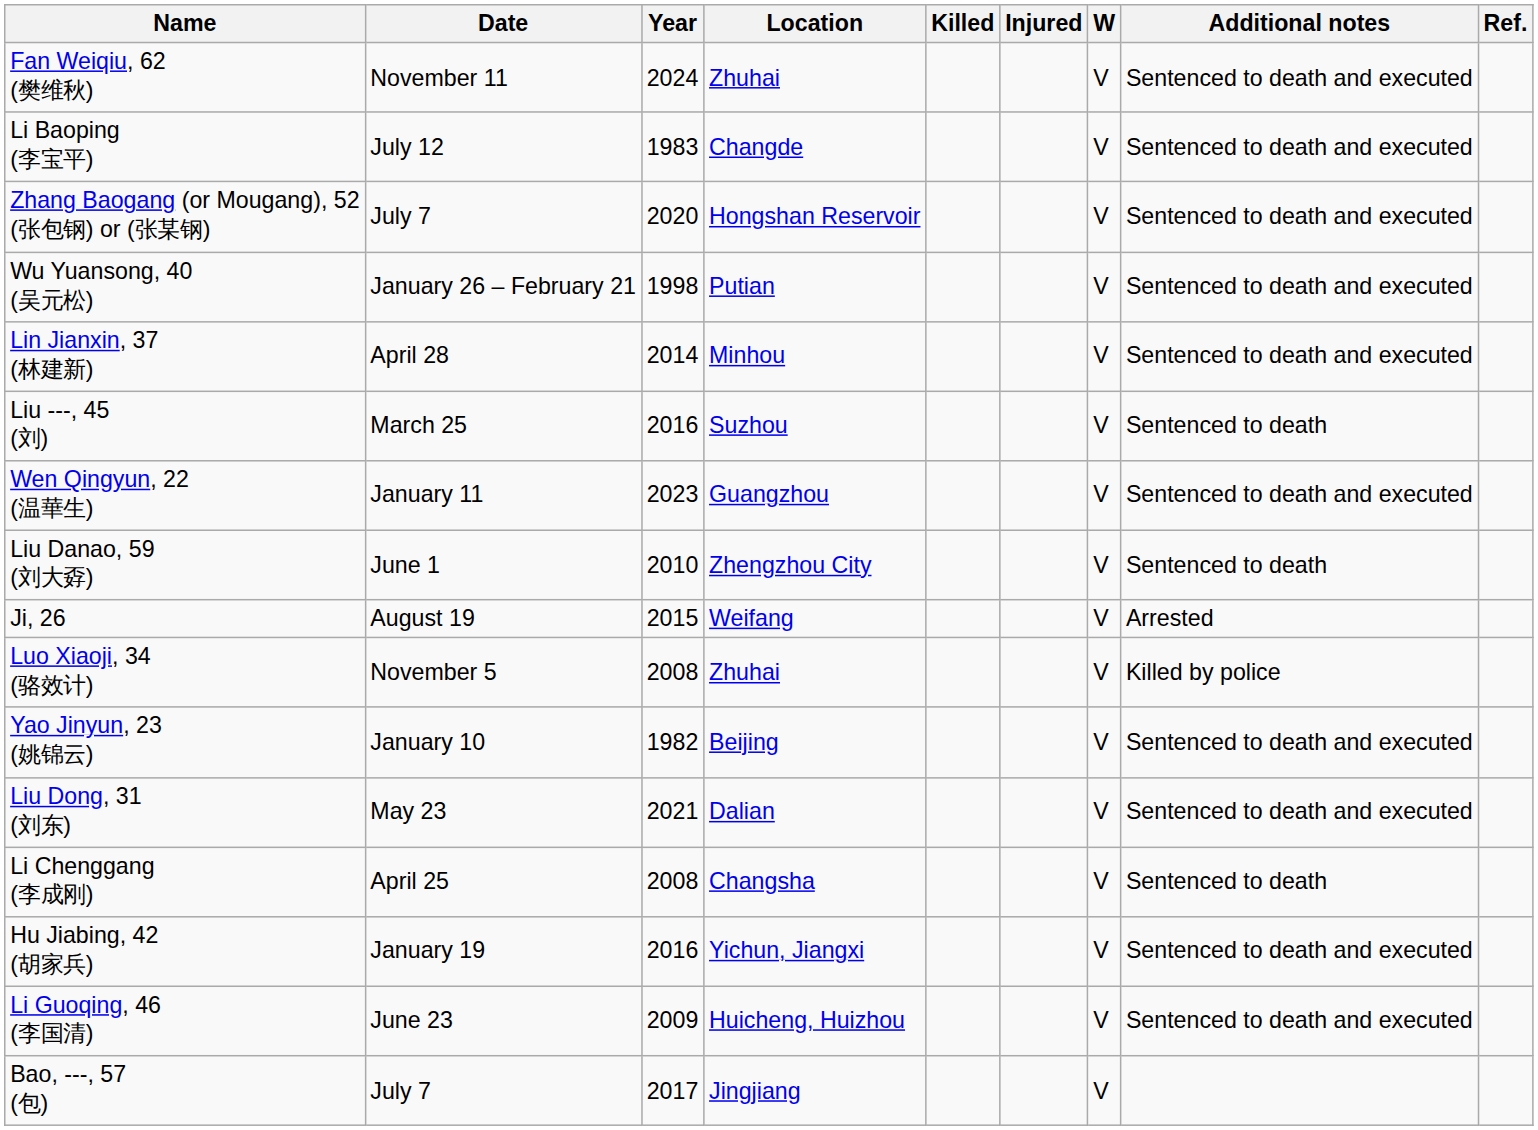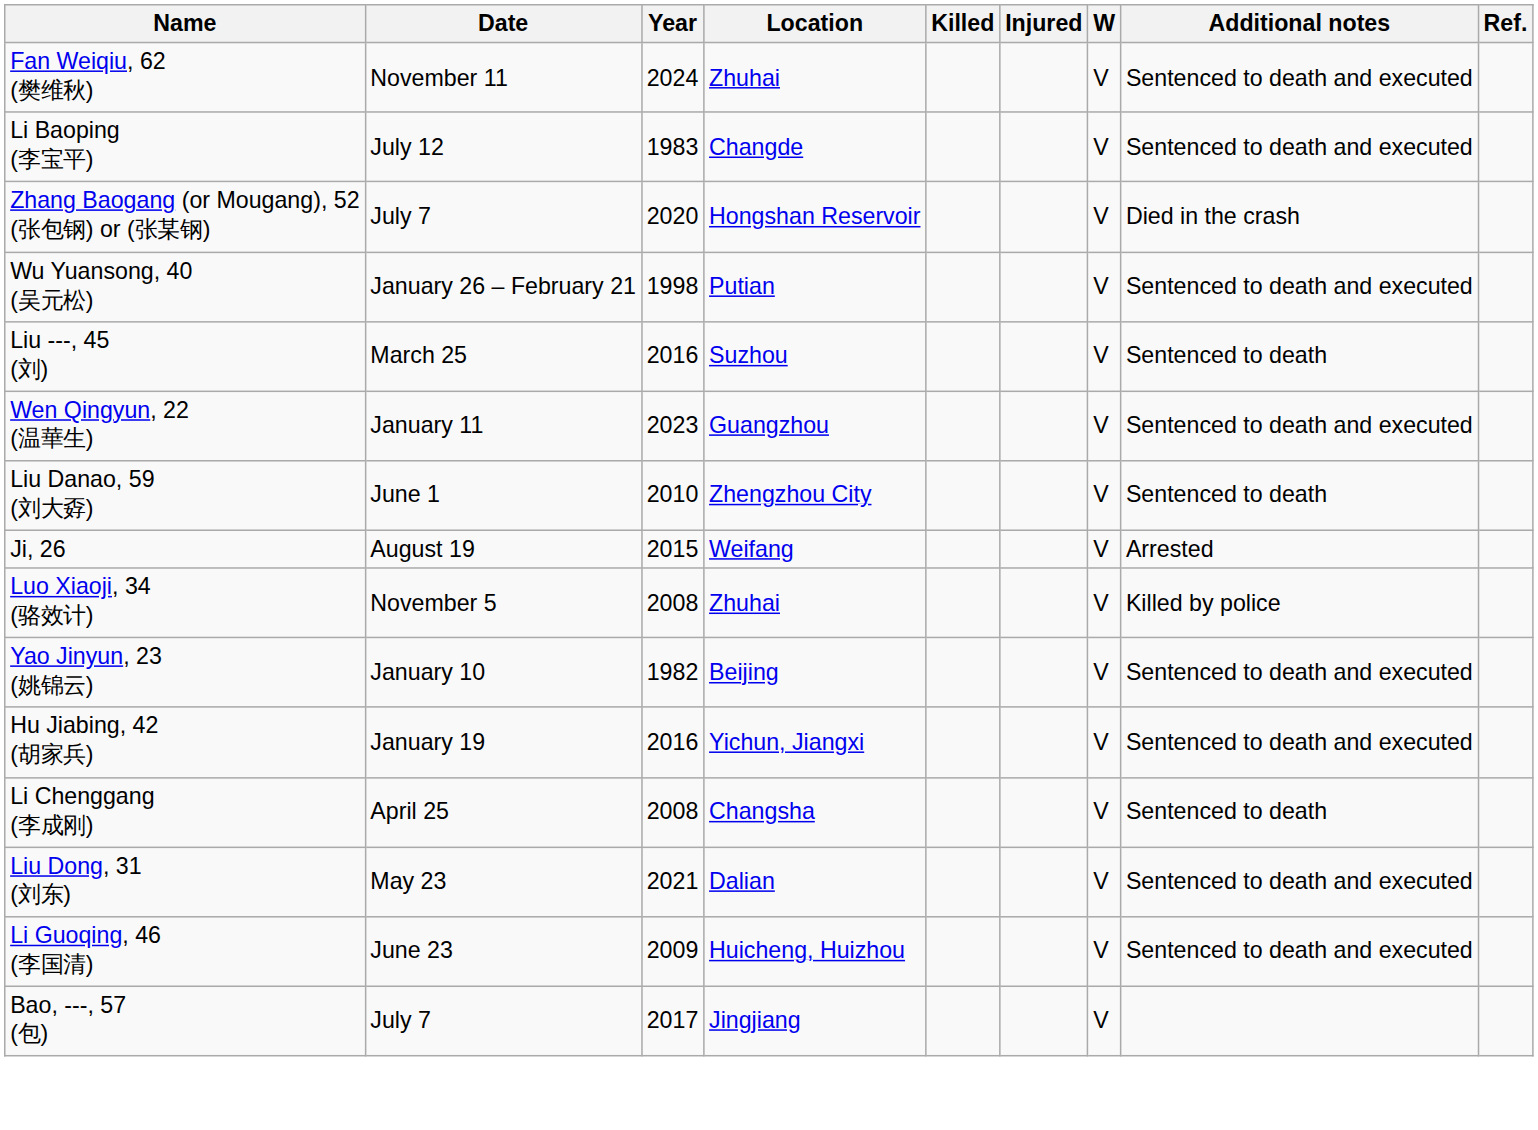 <table class="wikitable sortable" style="font-size:96%;">
 <tr>
 <th>Name</th>
 <th>Date</th>
 <th>Year</th>
 <th>Location</th>
 <th>Killed</th>
 <th>Injured</th>
 <th>W</th>
 <th>Additional notes</th>
 <th class="unsortable">Ref.</th>
 </tr>
 <tr>
 <td><a href='#'>Fan Weiqiu</a>, 62<br>(樊维秋)</td>
 <td> November 11</td>
 <td>2024</td>
 <td><a href='#'>Zhuhai</a></td>
 <td></td>
 <td></td>
 <td>V</td>
 <td>Sentenced to death and executed</td>
 <td></td>
 </tr>
 <tr>
 <td>Li Baoping<br>(李宝平)</td>
 <td>  July 12</td>
 <td>1983</td>
 <td><a href='#'>Changde</a></td>
 <td></td>
 <td></td>
 <td>V</td>
 <td>Sentenced to death and executed</td>
 <td></td>
 </tr>
 <tr>
 <td><a href='#'>Zhang Baogang</a> (or Mougang), 52<br>(张包钢) or (张某钢)</td>
 <td> July 7</td>
 <td>2020</td>
 <td><a href='#'>Hongshan Reservoir</a></td>
 <td></td>
 <td></td>
 <td>V</td>
-<td>Sentenced to death and executed</td>
+<td>Died in the crash</td>
 <td></td>
 </tr>
 <tr>
 <td>Wu Yuansong, 40<br>(吴元松)</td>
 <td>  January 26 – February 21</td>
 <td>1998</td>
 <td><a href='#'>Putian</a></td>
-<td></td>
-<td></td>
-<td>V</td>
-<td>Sentenced to death and executed</td>
-<td></td>
-</tr>
-<tr>
-<td><a href='#'>Lin Jianxin</a>, 37<br>(林建新)</td>
-<td> April 28</td>
-<td>2014</td>
-<td><a href='#'>Minhou</a></td>
 <td></td>
 <td></td>
 <td>V</td>
 <td>Sentenced to death and executed</td>
 <td></td>
 </tr>
 <tr>
 <td>Liu ---, 45<br>(刘)</td>
 <td> March 25</td>
 <td>2016</td>
 <td><a href='#'>Suzhou</a></td>
 <td></td>
 <td></td>
 <td>V</td>
 <td>Sentenced to death</td>
 <td><br></td>
 </tr>
 <tr>
 <td><a href='#'>Wen Qingyun</a>, 22<br>(温華生)</td>
 <td> January 11</td>
 <td>2023</td>
 <td><a href='#'>Guangzhou</a></td>
 <td></td>
 <td></td>
 <td>V</td>
 <td>Sentenced to death and executed</td>
 <td></td>
 </tr>
 <tr>
 <td>Liu Danao, 59<br>(刘大孬)</td>
 <td> June 1</td>
 <td>2010</td>
 <td><a href='#'>Zhengzhou City</a></td>
 <td></td>
 <td></td>
 <td>V</td>
 <td>Sentenced to death</td>
 <td></td>
 </tr>
 <tr>
 <td>Ji, 26</td>
 <td> August 19</td>
 <td>2015</td>
 <td><a href='#'>Weifang</a></td>
 <td></td>
 <td></td>
 <td>V</td>
 <td>Arrested</td>
 <td></td>
 </tr>
 <tr>
 <td><a href='#'>Luo Xiaoji</a>, 34<br>(骆效计)</td>
 <td>  November 5</td>
 <td>2008</td>
 <td><a href='#'>Zhuhai</a></td>
 <td></td>
 <td></td>
 <td>V</td>
 <td>Killed by police</td>
 <td><br></td>
 </tr>
 <tr>
 <td><a href='#'>Yao Jinyun</a>, 23<br>(姚锦云)</td>
 <td>  January 10</td>
 <td>1982</td>
 <td><a href='#'>Beijing</a></td>
 <td></td>
 <td></td>
 <td>V</td>
 <td>Sentenced to death and executed</td>
 <td></td>
 </tr>
 <tr>
-<td><a href='#'>Liu Dong</a>, 31<br>(刘东)</td>
-<td> May 23</td>
-<td>2021</td>
-<td><a href='#'>Dalian</a></td>
+<td>Hu Jiabing, 42<br>(胡家兵)</td>
+<td> January 19</td>
+<td>2016</td>
+<td><a href='#'>Yichun, Jiangxi</a></td>
 <td></td>
 <td></td>
 <td>V</td>
 <td>Sentenced to death and executed</td>
 <td></td>
 </tr>
 <tr>
 <td>Li Chenggang<br>(李成刚)</td>
 <td> April 25</td>
 <td>2008</td>
 <td><a href='#'>Changsha</a></td>
 <td></td>
 <td></td>
 <td>V</td>
 <td>Sentenced to death</td>
 <td><br></td>
 </tr>
 <tr>
-<td>Hu Jiabing, 42<br>(胡家兵)</td>
-<td> January 19</td>
-<td>2016</td>
-<td><a href='#'>Yichun, Jiangxi</a></td>
+<td><a href='#'>Liu Dong</a>, 31<br>(刘东)</td>
+<td> May 23</td>
+<td>2021</td>
+<td><a href='#'>Dalian</a></td>
 <td></td>
 <td></td>
 <td>V</td>
 <td>Sentenced to death and executed</td>
 <td></td>
 </tr>
 <tr>
 <td><a href='#'>Li Guoqing</a>, 46<br>(李国清)</td>
 <td>  June 23</td>
 <td>2009</td>
 <td><a href='#'>Huicheng, Huizhou</a></td>
 <td></td>
 <td></td>
 <td>V</td>
 <td>Sentenced to death and executed</td>
 <td></td>
 </tr>
 <tr>
 <td>Bao, ---, 57<br>(包)</td>
 <td> July 7</td>
 <td>2017</td>
 <td><a href='#'>Jingjiang</a></td>
 <td></td>
 <td></td>
 <td>V</td>
 <td></td>
 <td></td>
 </tr>
 </table>
